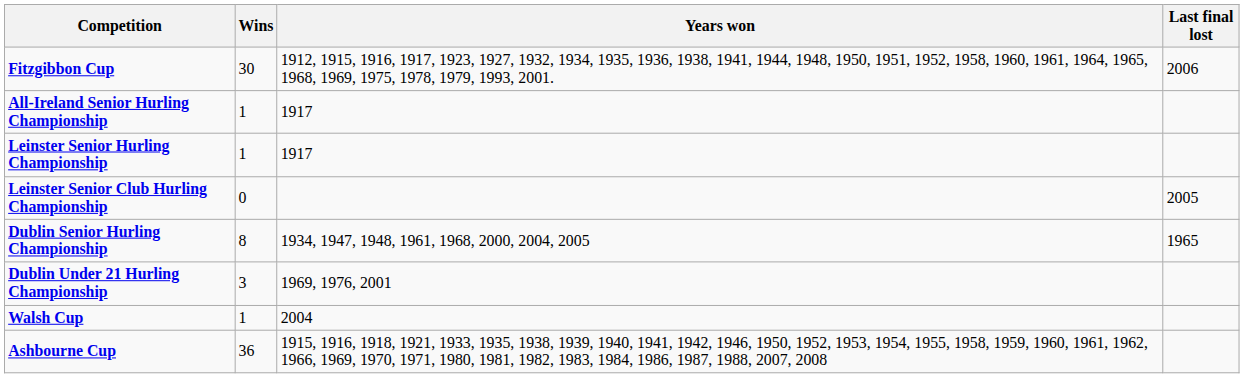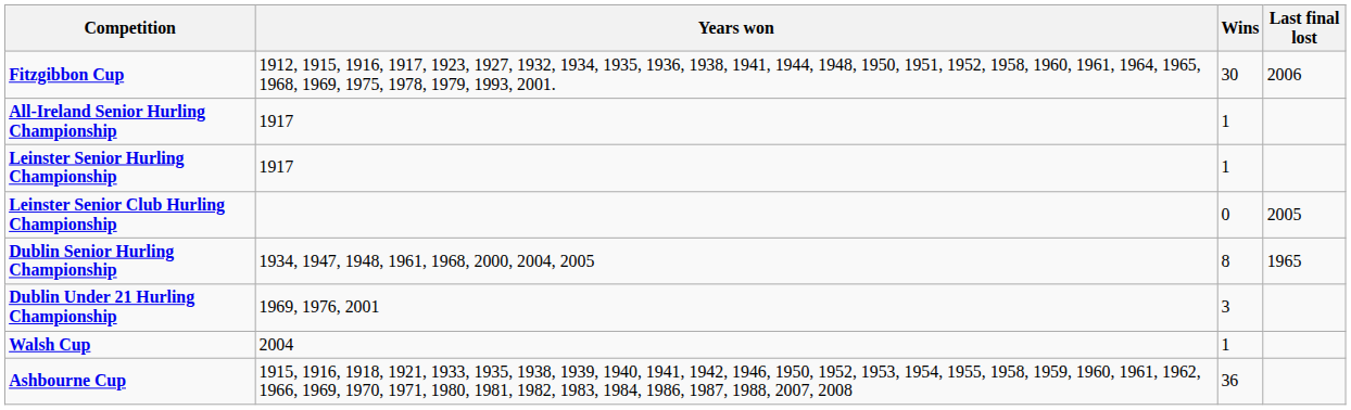 <table class="wikitable">
 <tr>
 <th>Competition</th>
+<th>Years won</th>
 <th>Wins</th>
-<th>Years won</th>
 <th>Last final lost</th>
 </tr>
 <tr>
 <td><strong><a href='#'>Fitzgibbon Cup</a></strong></td>
+<td>1912, 1915, 1916, 1917, 1923, 1927, 1932, 1934, 1935, 1936, 1938, 1941, 1944, 1948, 1950, 1951, 1952, 1958, 1960, 1961, 1964, 1965, 1968, 1969, 1975, 1978, 1979, 1993, 2001.</td>
 <td>30</td>
-<td>1912, 1915, 1916, 1917, 1923, 1927, 1932, 1934, 1935, 1936, 1938, 1941, 1944, 1948, 1950, 1951, 1952, 1958, 1960, 1961, 1964, 1965, 1968, 1969, 1975, 1978, 1979, 1993, 2001.</td>
 <td>2006</td>
 </tr>
 <tr>
 <td><strong><a href='#'>All-Ireland Senior Hurling Championship</a></strong></td>
+<td>1917</td>
 <td>1</td>
-<td>1917</td>
 <td></td>
 </tr>
 <tr>
 <td><strong><a href='#'>Leinster Senior Hurling Championship</a></strong></td>
+<td>1917</td>
 <td>1</td>
-<td>1917</td>
 <td></td>
 </tr>
 <tr>
 <td><strong><a href='#'>Leinster Senior Club Hurling Championship</a></strong></td>
+<td></td>
 <td>0</td>
-<td></td>
 <td>2005</td>
 </tr>
 <tr>
 <td><strong><a href='#'>Dublin Senior Hurling Championship</a></strong></td>
+<td>1934, 1947, 1948, 1961, 1968, 2000, 2004, 2005</td>
 <td>8</td>
-<td>1934, 1947, 1948, 1961, 1968, 2000, 2004, 2005</td>
 <td>1965</td>
 </tr>
 <tr>
 <td><strong><a href='#'>Dublin Under 21 Hurling Championship</a></strong></td>
+<td>1969, 1976, 2001</td>
 <td>3</td>
-<td>1969, 1976, 2001</td>
 <td></td>
 </tr>
 <tr>
 <td><strong><a href='#'>Walsh Cup</a></strong></td>
+<td>2004</td>
 <td>1</td>
-<td>2004</td>
 <td></td>
 </tr>
 <tr>
 <td><strong><a href='#'>Ashbourne Cup</a></strong></td>
+<td>1915, 1916, 1918, 1921, 1933, 1935, 1938, 1939, 1940, 1941, 1942, 1946, 1950, 1952, 1953, 1954, 1955, 1958, 1959, 1960, 1961, 1962, 1966, 1969, 1970, 1971, 1980, 1981, 1982, 1983, 1984, 1986, 1987, 1988, 2007, 2008</td>
 <td>36</td>
-<td>1915, 1916, 1918, 1921, 1933, 1935, 1938, 1939, 1940, 1941, 1942, 1946, 1950, 1952, 1953, 1954, 1955, 1958, 1959, 1960, 1961, 1962, 1966, 1969, 1970, 1971, 1980, 1981, 1982, 1983, 1984, 1986, 1987, 1988, 2007, 2008</td>
 <td></td>
 </tr>
 </table>
